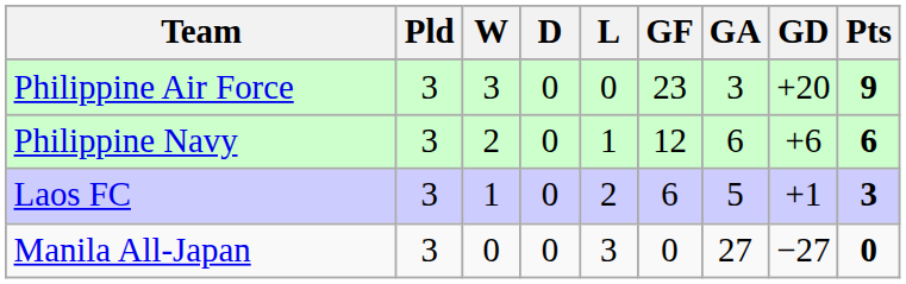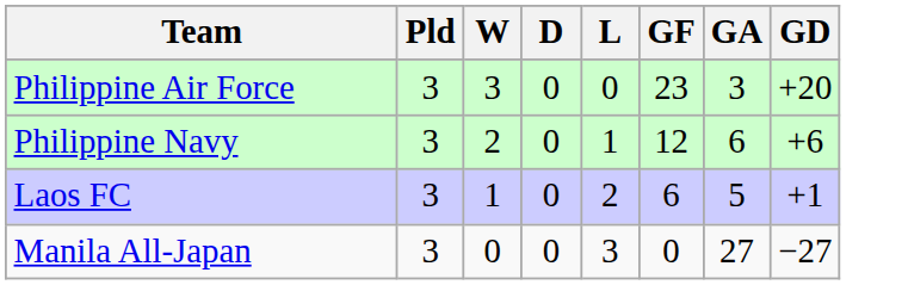 <table class="wikitable" style="text-align: center;">
 <tr>
 <th width="175">Team</th>
 <th width="20">Pld</th>
 <th width="20">W</th>
 <th width="20">D</th>
 <th width="20">L</th>
 <th width="20">GF</th>
 <th width="20">GA</th>
 <th width="20">GD</th>
-<th width="20">Pts</th>
 </tr>
 <tr bgcolor=#ccffcc>
 <td style="text-align:left;"><a href='#'>Philippine Air Force</a></td>
 <td>3</td>
 <td>3</td>
 <td>0</td>
 <td>0</td>
 <td>23</td>
 <td>3</td>
 <td>+20</td>
-<td><strong>9</strong></td>
 </tr>
 <tr bgcolor=#ccffcc>
 <td style="text-align:left;"><a href='#'>Philippine Navy</a></td>
 <td>3</td>
 <td>2</td>
 <td>0</td>
 <td>1</td>
 <td>12</td>
 <td>6</td>
 <td>+6</td>
-<td><strong>6</strong></td>
 </tr>
 <tr bgcolor=#ccccff>
 <td style="text-align:left;"><a href='#'>Laos FC</a></td>
 <td>3</td>
 <td>1</td>
 <td>0</td>
 <td>2</td>
 <td>6</td>
 <td>5</td>
 <td>+1</td>
-<td><strong>3</strong></td>
 </tr>
 <tr>
 <td style="text-align:left;"><a href='#'>Manila All-Japan</a></td>
 <td>3</td>
 <td>0</td>
 <td>0</td>
 <td>3</td>
 <td>0</td>
 <td>27</td>
 <td>−27</td>
-<td><strong>0</strong></td>
 </tr>
 </table>
